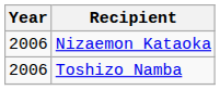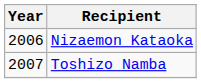 <table class="wikitable">
 <tr>
 <th>Year</th>
 <th>Recipient</th>
 </tr>
 <tr>
 <td>2006</td>
 <td><a href='#'>Nizaemon Kataoka</a></td>
 </tr>
 <tr>
-<td>2006</td>
+<td>2007</td>
 <td><a href='#'>Toshizo Namba</a></td>
 </tr>
 <tr>
 </tr>
 </table>
